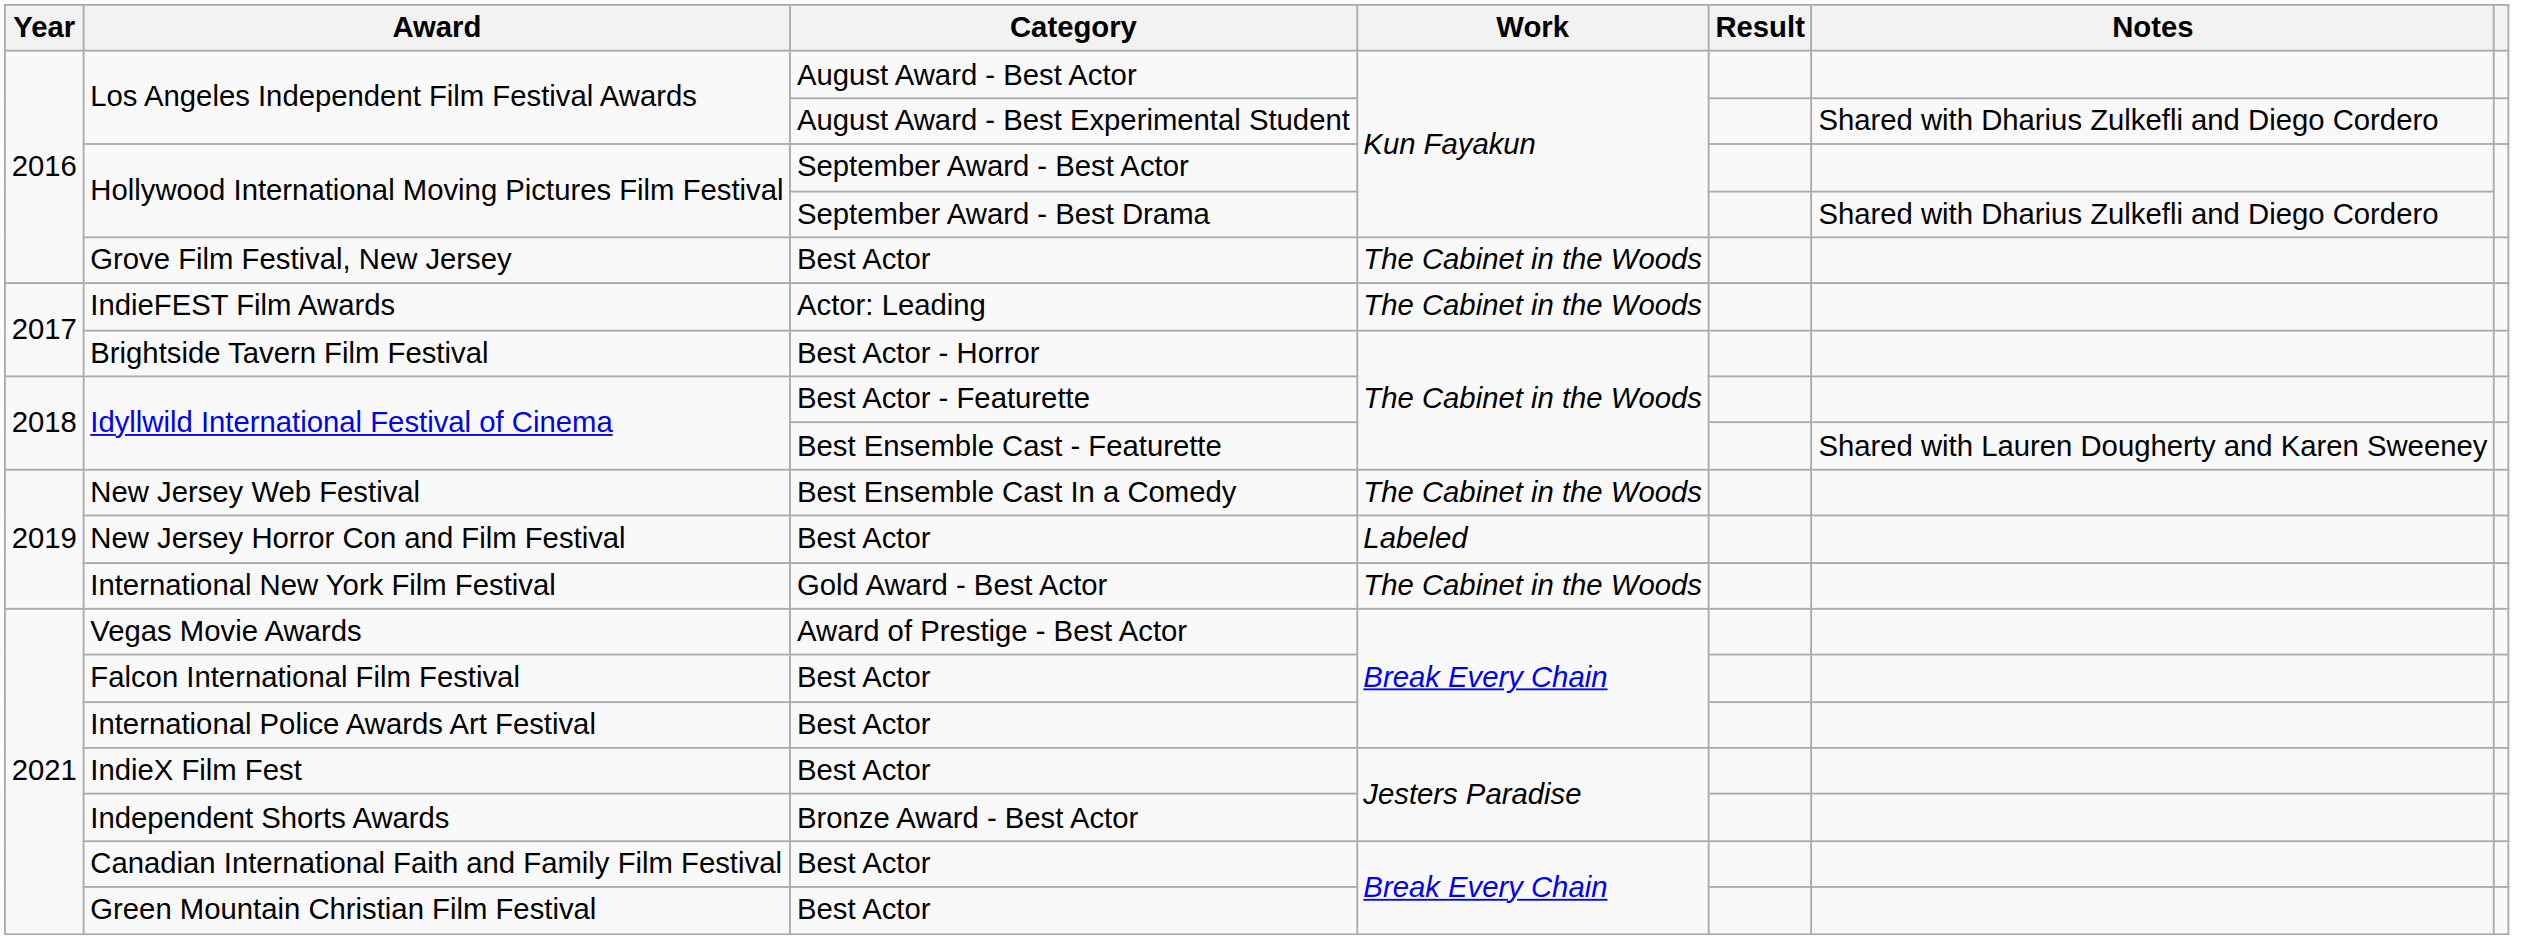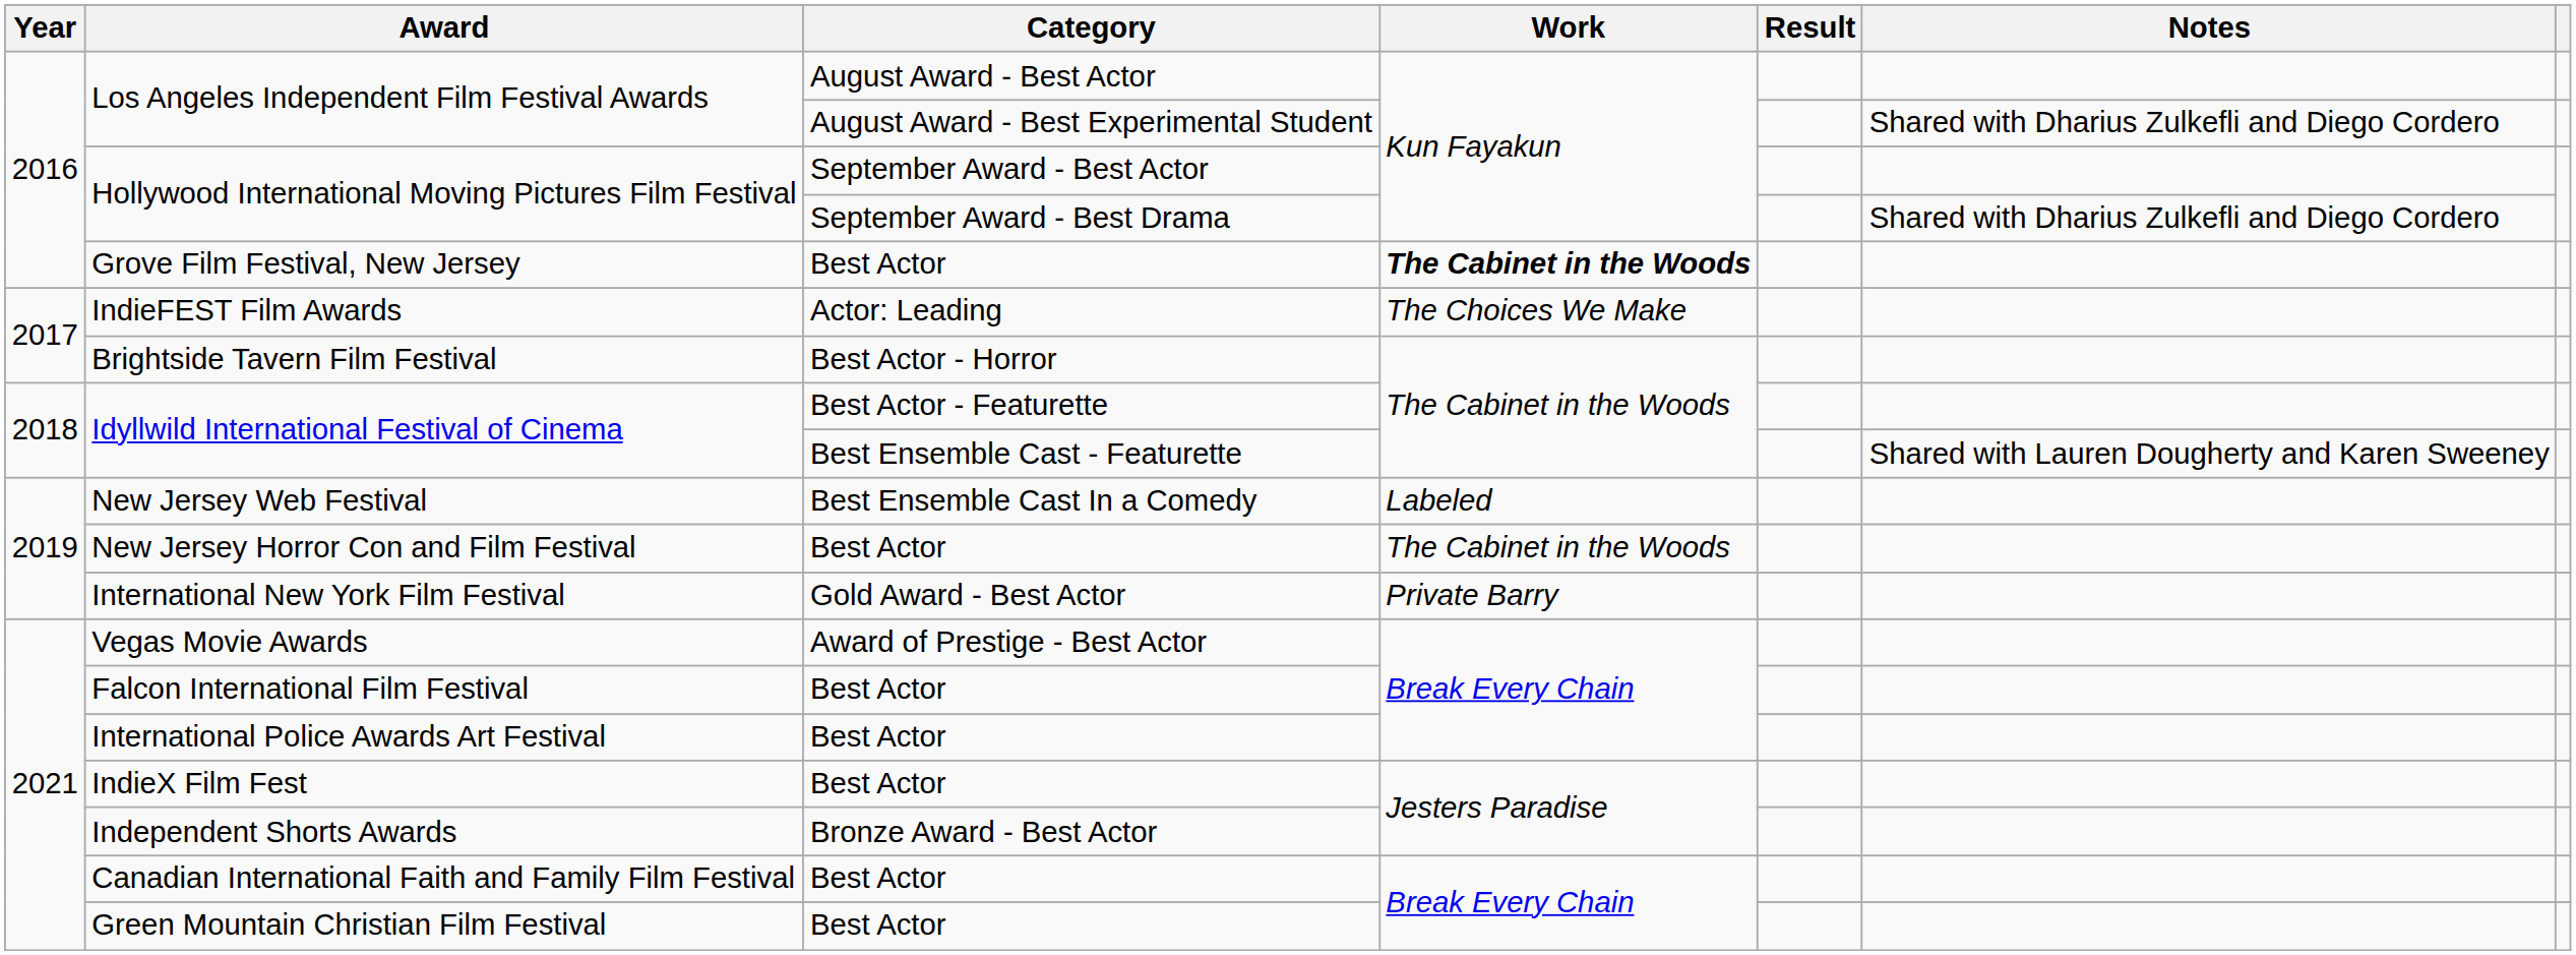 <table class="wikitable sortable plainrowheaders">
 <tr>
 <th scope="col">Year</th>
 <th scope="col">Award</th>
 <th scope="col">Category</th>
 <th scope="col">Work</th>
 <th scope="col">Result</th>
 <th scope="col">Notes</th>
 <th scope="col" class="unsortable"></th>
 </tr>
 <tr>
 <td rowspan="5">2016</td>
 <td rowspan="2">Los Angeles Independent Film Festival Awards</td>
 <td>August Award - Best Actor</td>
 <td rowspan="4"><em>Kun Fayakun</em></td>
 <td></td>
 <td></td>
 <td></td>
 </tr>
 <tr>
 <td>August Award - Best Experimental Student</td>
 <td></td>
 <td>Shared with Dharius Zulkefli and Diego Cordero</td>
 <td></td>
 </tr>
 <tr>
 <td rowspan="2">Hollywood International Moving Pictures Film Festival</td>
 <td>September Award - Best Actor</td>
 <td></td>
 <td></td>
 <td rowspan="2"></td>
 </tr>
 <tr>
 <td>September Award - Best Drama</td>
 <td></td>
 <td>Shared with Dharius Zulkefli and Diego Cordero</td>
 </tr>
 <tr>
 <td>Grove Film Festival, New Jersey</td>
 <td>Best Actor</td>
-<td><em>The Cabinet in the Woods</em></td>
+<td><strong><em>The Cabinet in the Woods</em></strong></td>
 <td></td>
 <td></td>
 <td></td>
 </tr>
 <tr>
 <td rowspan="2">2017</td>
 <td>IndieFEST Film Awards</td>
 <td>Actor: Leading</td>
-<td><em>The Cabinet in the Woods</em></td>
+<td><em>The Choices We Make</em></td>
 <td></td>
 <td></td>
 <td></td>
 </tr>
 <tr>
 <td>Brightside Tavern Film Festival</td>
 <td>Best Actor - Horror</td>
 <td rowspan="3"><em>The Cabinet in the Woods</em></td>
 <td></td>
 <td></td>
 <td></td>
 </tr>
 <tr>
 <td rowspan="2">2018</td>
 <td rowspan="2"><a href='#'>Idyllwild International Festival of Cinema</a></td>
 <td>Best Actor - Featurette</td>
 <td></td>
 <td></td>
 <td></td>
 </tr>
 <tr>
 <td>Best Ensemble Cast - Featurette</td>
 <td></td>
 <td>Shared with Lauren Dougherty and Karen Sweeney</td>
 <td></td>
 </tr>
 <tr>
 <td rowspan="3">2019</td>
 <td>New Jersey Web Festival</td>
 <td>Best Ensemble Cast In a Comedy</td>
-<td><em>The Cabinet in the Woods</em></td>
+<td><em>Labeled</em></td>
 <td></td>
 <td></td>
 <td></td>
 </tr>
 <tr>
 <td>New Jersey Horror Con and Film Festival</td>
 <td>Best Actor</td>
-<td><em>Labeled</em></td>
+<td><em>The Cabinet in the Woods</em></td>
 <td></td>
 <td></td>
 <td></td>
 </tr>
 <tr>
 <td>International New York Film Festival</td>
 <td>Gold Award - Best Actor</td>
-<td><em>The Cabinet in the Woods</em></td>
+<td><em>Private Barry</em></td>
 <td></td>
 <td></td>
 <td></td>
 </tr>
 <tr>
 <td rowspan="7">2021</td>
 <td>Vegas Movie Awards</td>
 <td>Award of Prestige - Best Actor</td>
 <td rowspan="3"><em><a href='#'>Break Every Chain</a></em></td>
 <td></td>
 <td></td>
 <td></td>
 </tr>
 <tr>
 <td>Falcon International Film Festival</td>
 <td>Best Actor</td>
 <td></td>
 <td></td>
 <td></td>
 </tr>
 <tr>
 <td>International Police Awards Art Festival</td>
 <td>Best Actor</td>
 <td></td>
 <td></td>
 <td></td>
 </tr>
 <tr>
 <td>IndieX Film Fest</td>
 <td>Best Actor</td>
 <td rowspan="2"><em>Jesters Paradise</em></td>
 <td></td>
 <td></td>
 <td></td>
 </tr>
 <tr>
 <td>Independent Shorts Awards</td>
 <td>Bronze Award - Best Actor</td>
 <td></td>
 <td></td>
 <td></td>
 </tr>
 <tr>
 <td>Canadian International Faith and Family Film Festival</td>
 <td>Best Actor</td>
 <td rowspan="2"><em><a href='#'>Break Every Chain</a></em></td>
 <td></td>
 <td></td>
 <td></td>
 </tr>
 <tr>
 <td>Green Mountain Christian Film Festival</td>
 <td>Best Actor</td>
 <td></td>
 <td></td>
 <td></td>
 </tr>
 <tr>
 </tr>
 </table>
